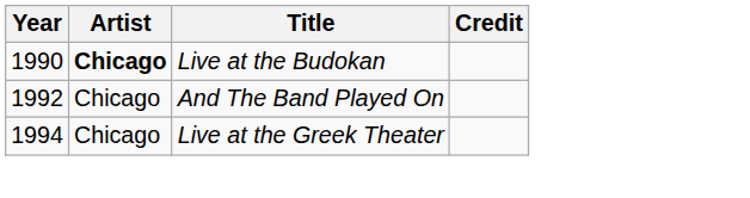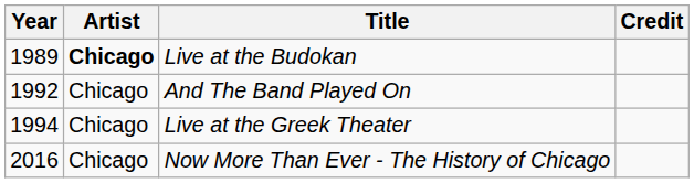 <table class="wikitable sortable">
 <tr>
 <th>Year</th>
 <th>Artist</th>
 <th>Title</th>
 <th>Credit</th>
 </tr>
 <tr>
-<td>1990</td>
+<td>1989</td>
 <td><strong>Chicago</strong></td>
 <td><em>Live at the Budokan</em></td>
 <td></td>
 </tr>
 <tr>
 <td>1992</td>
 <td>Chicago</td>
 <td><em>And The Band Played On</em></td>
 <td></td>
 </tr>
 <tr>
 <td>1994</td>
 <td>Chicago</td>
 <td><em>Live at the Greek Theater</em></td>
 <td></td>
 </tr>
+<tr>
+<td>2016</td>
+<td>Chicago</td>
+<td><em>Now More Than Ever - The History of Chicago</em></td>
+<td></td>
+</tr>
 </table>
